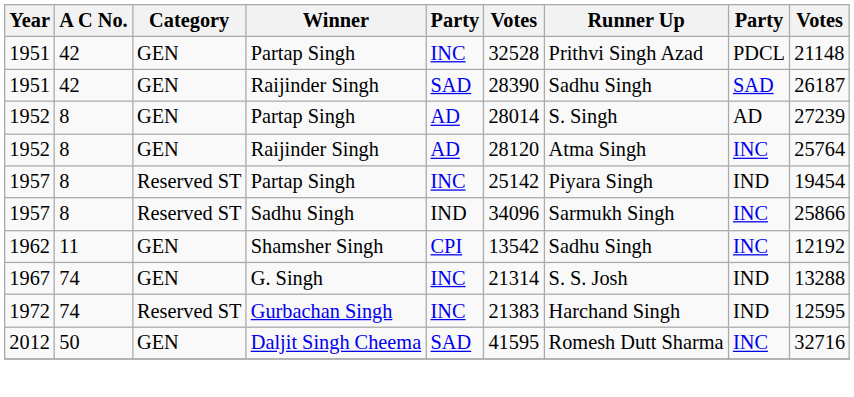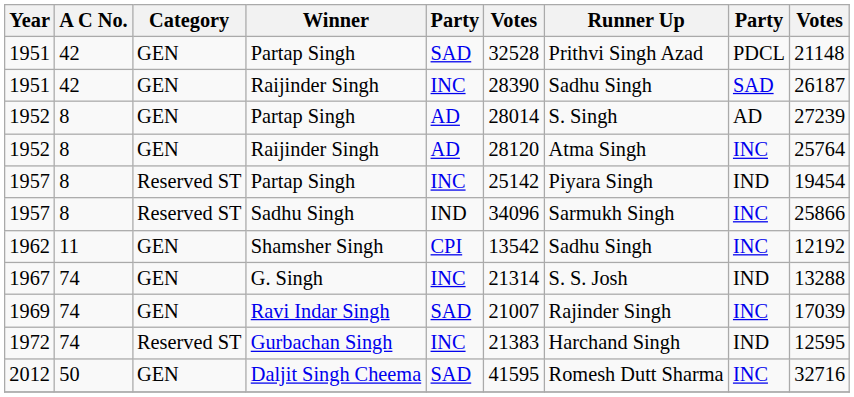 <table class="wikitable sortable">
 <tr>
 <th>Year</th>
 <th>A C No.</th>
 <th>Category</th>
 <th>Winner</th>
 <th>Party</th>
 <th>Votes</th>
 <th>Runner Up</th>
 <th>Party</th>
 <th>Votes</th>
 </tr>
 <tr>
 <td>1951</td>
 <td>42</td>
 <td>GEN</td>
 <td>Partap Singh</td>
-<td><a href='#'>INC</a></td>
+<td><a href='#'>SAD</a></td>
 <td>32528</td>
 <td>Prithvi Singh Azad</td>
 <td>PDCL</td>
 <td>21148</td>
 </tr>
 <tr>
 <td>1951</td>
 <td>42</td>
 <td>GEN</td>
 <td>Raijinder Singh</td>
-<td><a href='#'>SAD</a></td>
+<td><a href='#'>INC</a></td>
 <td>28390</td>
 <td>Sadhu Singh</td>
 <td><a href='#'>SAD</a></td>
 <td>26187</td>
 </tr>
 <tr>
 <td>1952</td>
 <td>8</td>
 <td>GEN</td>
 <td>Partap Singh</td>
 <td><a href='#'>AD</a></td>
 <td>28014</td>
 <td>S. Singh</td>
 <td>AD</td>
 <td>27239</td>
 </tr>
 <tr>
 <td>1952</td>
 <td>8</td>
 <td>GEN</td>
 <td>Raijinder Singh</td>
 <td><a href='#'>AD</a></td>
 <td>28120</td>
 <td>Atma Singh</td>
 <td><a href='#'>INC</a></td>
 <td>25764</td>
 </tr>
 <tr>
 <td>1957</td>
 <td>8</td>
 <td>Reserved ST</td>
 <td>Partap Singh</td>
 <td><a href='#'>INC</a></td>
 <td>25142</td>
 <td>Piyara Singh</td>
 <td>IND</td>
 <td>19454</td>
 </tr>
 <tr>
 <td>1957</td>
 <td>8</td>
 <td>Reserved ST</td>
 <td>Sadhu Singh</td>
 <td>IND</td>
 <td>34096</td>
 <td>Sarmukh Singh</td>
 <td><a href='#'>INC</a></td>
 <td>25866</td>
 </tr>
 <tr>
 <td>1962</td>
 <td>11</td>
 <td>GEN</td>
 <td>Shamsher Singh</td>
 <td><a href='#'>CPI</a></td>
 <td>13542</td>
 <td>Sadhu Singh</td>
 <td><a href='#'>INC</a></td>
 <td>12192</td>
 </tr>
 <tr>
 <td>1967</td>
 <td>74</td>
 <td>GEN</td>
 <td>G. Singh</td>
 <td><a href='#'>INC</a></td>
 <td>21314</td>
 <td>S. S. Josh</td>
 <td>IND</td>
 <td>13288</td>
 </tr>
 <tr>
+<td>1969</td>
+<td>74</td>
+<td>GEN</td>
+<td><a href='#'>Ravi Indar Singh</a></td>
+<td><a href='#'>SAD</a></td>
+<td>21007</td>
+<td>Rajinder Singh</td>
+<td><a href='#'>INC</a></td>
+<td>17039</td>
+</tr>
+<tr>
 <td>1972</td>
 <td>74</td>
 <td>Reserved ST</td>
 <td><a href='#'>Gurbachan Singh</a></td>
 <td><a href='#'>INC</a></td>
 <td>21383</td>
 <td>Harchand Singh</td>
 <td>IND</td>
 <td>12595</td>
 </tr>
 <tr>
 <td>2012</td>
 <td>50</td>
 <td>GEN</td>
 <td><a href='#'>Daljit Singh Cheema</a></td>
 <td><a href='#'>SAD</a></td>
 <td>41595</td>
 <td>Romesh Dutt Sharma</td>
 <td><a href='#'>INC</a></td>
 <td>32716</td>
 </tr>
 <tr>
 </tr>
 </table>
